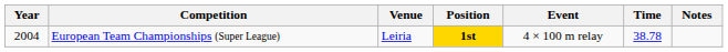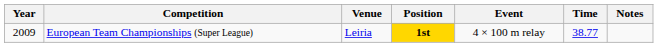 <table class="wikitable" width=65% style="font-size:90%; text-align:center;">
 <tr>
 <th>Year</th>
 <th>Competition</th>
 <th>Venue</th>
 <th>Position</th>
 <th>Event</th>
 <th>Time</th>
 <th>Notes</th>
 </tr>
 <tr>
-<td>2004</td>
+<td>2009</td>
 <td align=left><a href='#'>European Team Championships</a> <small>(Super League)</small></td>
 <td align=left> <a href='#'>Leiria</a></td>
 <td bgcolor=gold><strong>1st</strong></td>
 <td>4 × 100 m relay</td>
-<td><a href='#'>38.78</a></td>
+<td><a href='#'>38.77</a></td>
 <td></td>
 </tr>
 </table>
